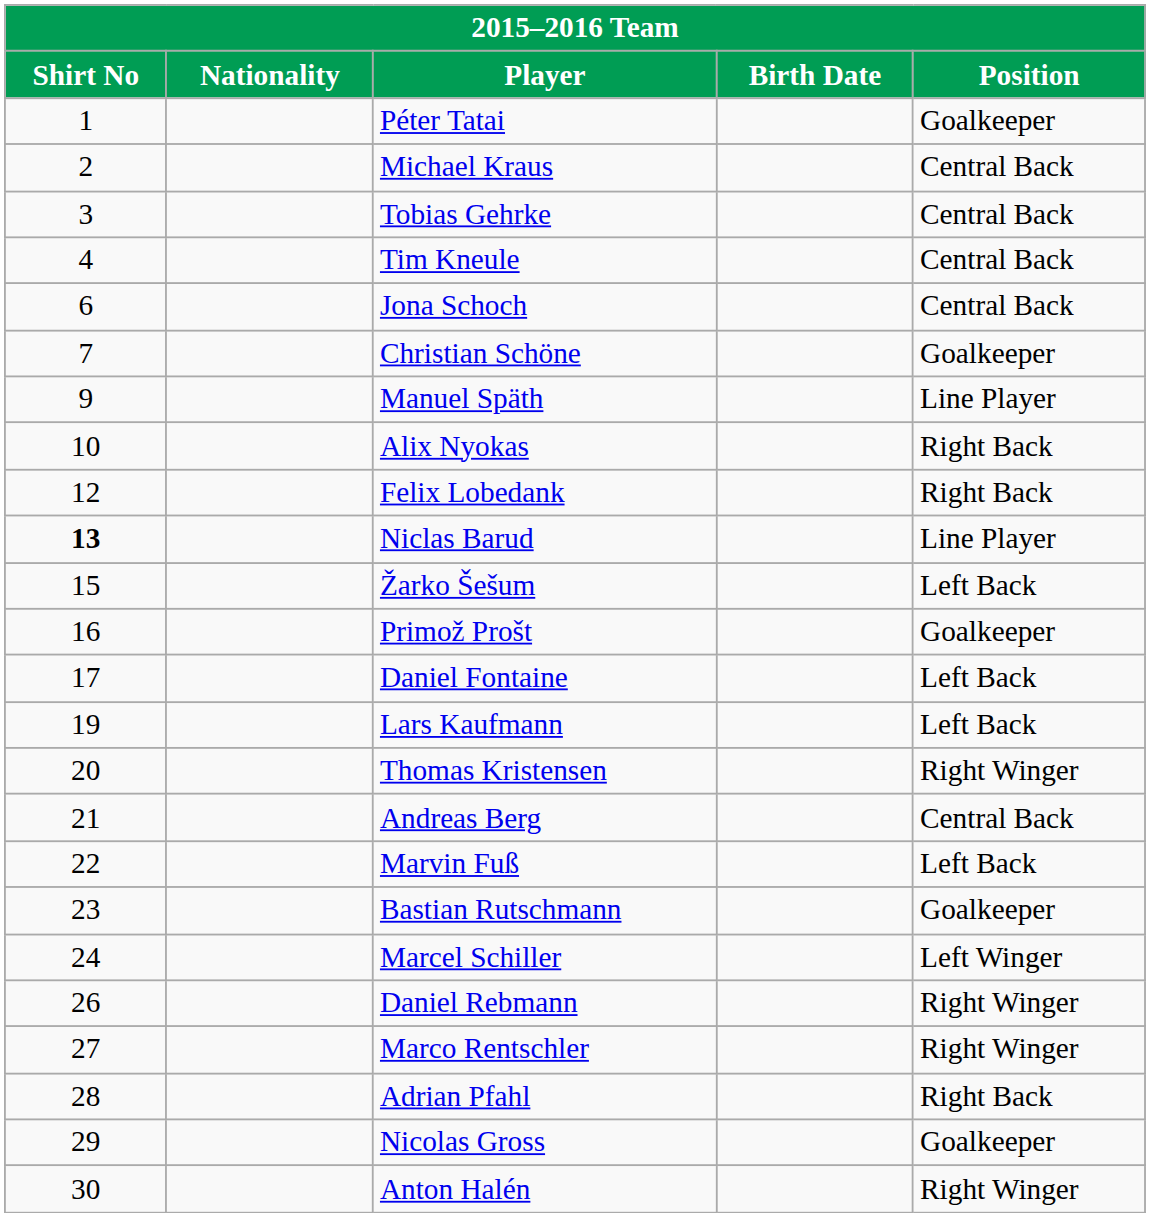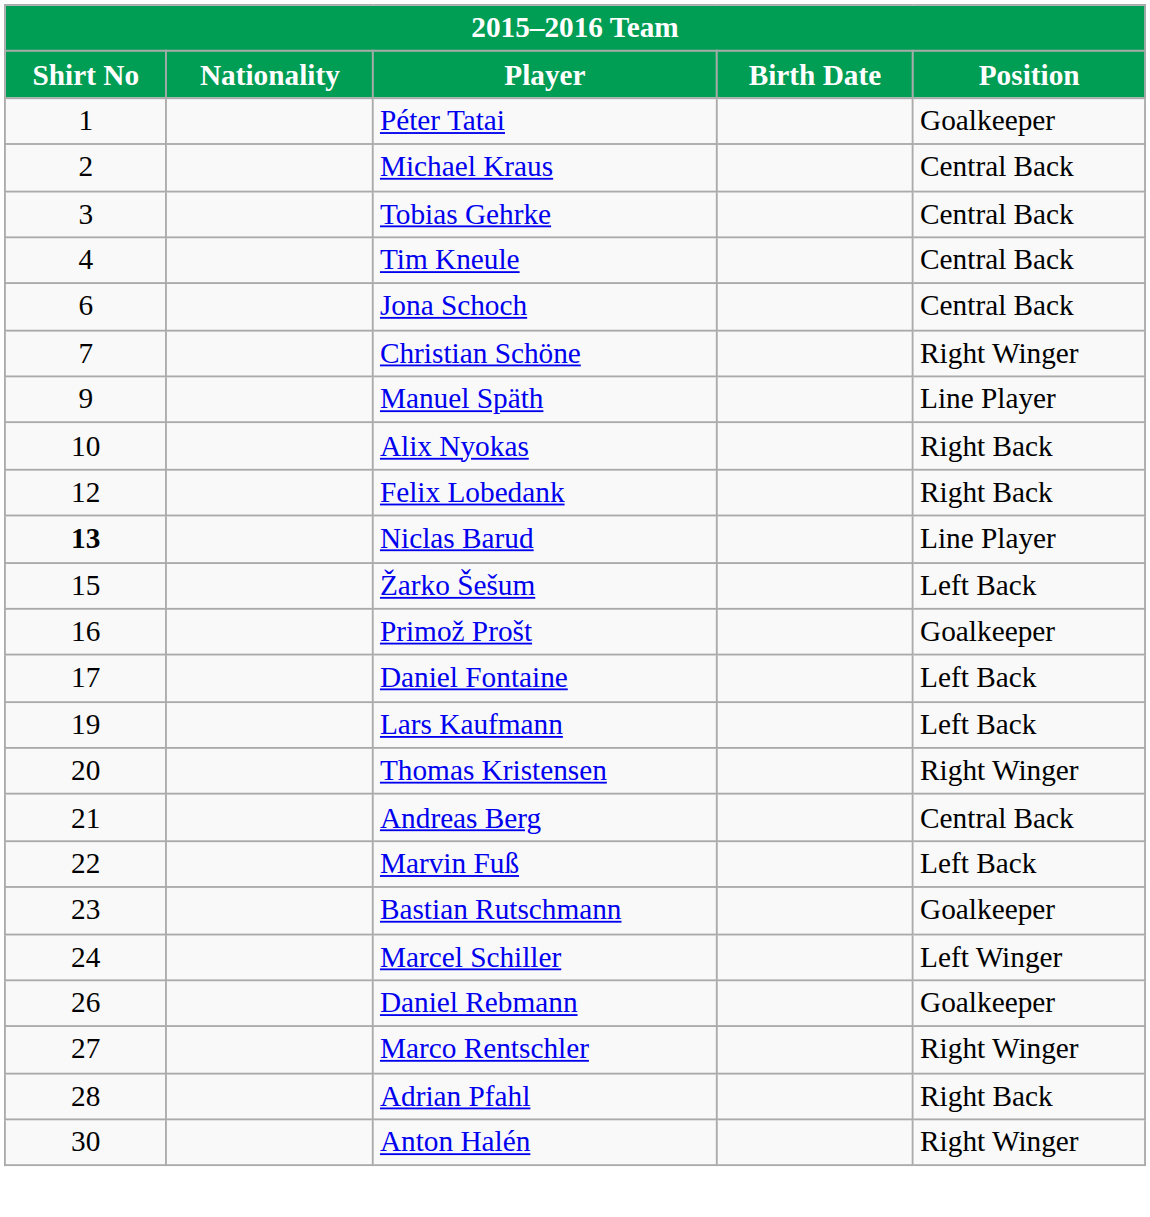 <table class="wikitable collapsible collapsed" style="width:100%;">
 <tr>
 <th colspan=5 style="background-color:#009D54;color:white;text-align:center;">2015–2016 Team</th>
 </tr>
 <tr>
 <th style="color:white; background:#009D54">Shirt No</th>
 <th style="color:white; background:#009D54">Nationality</th>
 <th style="color:white; background:#009D54">Player</th>
 <th style="color:white; background:#009D54">Birth Date</th>
 <th style="color:white; background:#009D54">Position</th>
 </tr>
 <tr>
 <td align=center>1</td>
 <td></td>
 <td><a href='#'>Péter Tatai</a></td>
 <td></td>
 <td>Goalkeeper</td>
 </tr>
 <tr>
 <td align=center>2</td>
 <td></td>
 <td><a href='#'>Michael Kraus</a></td>
 <td></td>
 <td>Central Back</td>
 </tr>
 <tr>
 <td align=center>3</td>
 <td></td>
 <td><a href='#'>Tobias Gehrke</a></td>
 <td></td>
 <td>Central Back</td>
 </tr>
 <tr>
 <td align=center>4</td>
 <td></td>
 <td><a href='#'>Tim Kneule</a></td>
 <td></td>
 <td>Central Back</td>
 </tr>
 <tr>
 <td align=center>6</td>
 <td></td>
 <td><a href='#'>Jona Schoch</a></td>
 <td></td>
 <td>Central Back</td>
 </tr>
 <tr>
 <td align=center>7</td>
 <td></td>
 <td><a href='#'>Christian Schöne</a></td>
 <td></td>
-<td>Goalkeeper</td>
+<td>Right Winger</td>
 </tr>
 <tr>
 <td align=center>9</td>
 <td></td>
 <td><a href='#'>Manuel Späth</a></td>
 <td></td>
 <td>Line Player</td>
 </tr>
 <tr>
 <td align=center>10</td>
 <td></td>
 <td><a href='#'>Alix Nyokas</a></td>
 <td></td>
 <td>Right Back</td>
 </tr>
 <tr>
 <td align=center>12</td>
 <td></td>
 <td><a href='#'>Felix Lobedank</a></td>
 <td></td>
 <td>Right Back</td>
 </tr>
 <tr>
 <td align=center><strong>13</strong></td>
 <td></td>
 <td><a href='#'>Niclas Barud</a></td>
 <td></td>
 <td>Line Player</td>
 </tr>
 <tr>
 <td align=center>15</td>
 <td></td>
 <td><a href='#'>Žarko Šešum</a></td>
 <td></td>
 <td>Left Back</td>
 </tr>
 <tr>
 <td align=center>16</td>
 <td></td>
 <td><a href='#'>Primož Prošt</a></td>
 <td></td>
 <td>Goalkeeper</td>
 </tr>
 <tr>
 <td align=center>17</td>
 <td></td>
 <td><a href='#'>Daniel Fontaine</a></td>
 <td></td>
 <td>Left Back</td>
 </tr>
 <tr>
 <td align=center>19</td>
 <td></td>
 <td><a href='#'>Lars Kaufmann</a></td>
 <td></td>
 <td>Left Back</td>
 </tr>
 <tr>
 <td align=center>20</td>
 <td></td>
 <td><a href='#'>Thomas Kristensen</a></td>
 <td></td>
 <td>Right Winger</td>
 </tr>
 <tr>
 <td align=center>21</td>
 <td></td>
 <td><a href='#'>Andreas Berg</a></td>
 <td></td>
 <td>Central Back</td>
 </tr>
 <tr>
 <td align=center>22</td>
 <td></td>
 <td><a href='#'>Marvin Fuß</a></td>
 <td></td>
 <td>Left Back</td>
 </tr>
 <tr>
 <td align=center>23</td>
 <td></td>
 <td><a href='#'>Bastian Rutschmann</a></td>
 <td></td>
 <td>Goalkeeper</td>
 </tr>
 <tr>
 <td align=center>24</td>
 <td></td>
 <td><a href='#'>Marcel Schiller</a></td>
 <td></td>
 <td>Left Winger</td>
 </tr>
 <tr>
 <td align=center>26</td>
 <td></td>
 <td><a href='#'>Daniel Rebmann</a></td>
 <td></td>
-<td>Right Winger</td>
+<td>Goalkeeper</td>
 </tr>
 <tr>
 <td align=center>27</td>
 <td></td>
 <td><a href='#'>Marco Rentschler</a></td>
 <td></td>
 <td>Right Winger</td>
 </tr>
 <tr>
 <td align=center>28</td>
 <td></td>
 <td><a href='#'>Adrian Pfahl</a></td>
 <td></td>
 <td>Right Back</td>
 </tr>
 <tr>
-<td align=center>29</td>
-<td></td>
-<td><a href='#'>Nicolas Gross</a></td>
-<td></td>
-<td>Goalkeeper</td>
-</tr>
-<tr>
 <td align=center>30</td>
 <td></td>
 <td><a href='#'>Anton Halén</a></td>
 <td></td>
 <td>Right Winger</td>
 </tr>
 </table>
